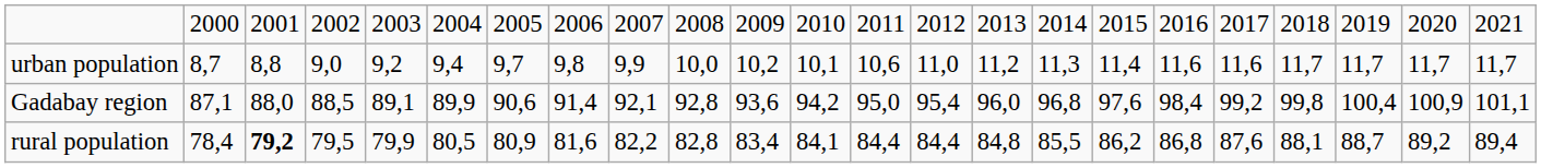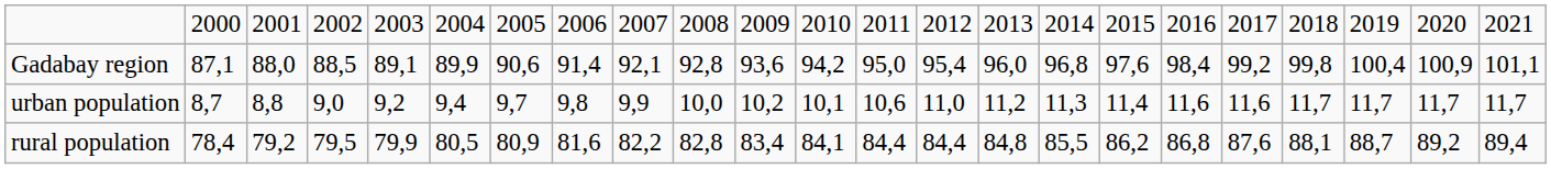 <table class="wikitable">
 <tr>
 <td></td>
 <td>2000</td>
 <td>2001</td>
 <td>2002</td>
 <td>2003</td>
 <td>2004</td>
 <td>2005</td>
 <td>2006</td>
 <td>2007</td>
 <td>2008</td>
 <td>2009</td>
 <td>2010</td>
 <td>2011</td>
 <td>2012</td>
 <td>2013</td>
 <td>2014</td>
 <td>2015</td>
 <td>2016</td>
 <td>2017</td>
 <td>2018</td>
 <td>2019</td>
 <td>2020</td>
 <td>2021</td>
 </tr>
 <tr>
+<td>Gadabay  region</td>
+<td>87,1</td>
+<td>88,0</td>
+<td>88,5</td>
+<td>89,1</td>
+<td>89,9</td>
+<td>90,6</td>
+<td>91,4</td>
+<td>92,1</td>
+<td>92,8</td>
+<td>93,6</td>
+<td>94,2</td>
+<td>95,0</td>
+<td>95,4</td>
+<td>96,0</td>
+<td>96,8</td>
+<td>97,6</td>
+<td>98,4</td>
+<td>99,2</td>
+<td>99,8</td>
+<td>100,4</td>
+<td>100,9</td>
+<td>101,1</td>
+</tr>
+<tr>
 <td>urban  population</td>
 <td>8,7</td>
 <td>8,8</td>
 <td>9,0</td>
 <td>9,2</td>
 <td>9,4</td>
 <td>9,7</td>
 <td>9,8</td>
 <td>9,9</td>
 <td>10,0</td>
 <td>10,2</td>
 <td>10,1</td>
 <td>10,6</td>
 <td>11,0</td>
 <td>11,2</td>
 <td>11,3</td>
 <td>11,4</td>
 <td>11,6</td>
 <td>11,6</td>
 <td>11,7</td>
 <td>11,7</td>
 <td>11,7</td>
 <td>11,7</td>
 </tr>
 <tr>
-<td>Gadabay  region</td>
-<td>87,1</td>
-<td>88,0</td>
-<td>88,5</td>
-<td>89,1</td>
-<td>89,9</td>
-<td>90,6</td>
-<td>91,4</td>
-<td>92,1</td>
-<td>92,8</td>
-<td>93,6</td>
-<td>94,2</td>
-<td>95,0</td>
-<td>95,4</td>
-<td>96,0</td>
-<td>96,8</td>
-<td>97,6</td>
-<td>98,4</td>
-<td>99,2</td>
-<td>99,8</td>
-<td>100,4</td>
-<td>100,9</td>
-<td>101,1</td>
-</tr>
-<tr>
 <td>rural  population</td>
 <td>78,4</td>
-<td><strong>79,2</strong></td>
+<td>79,2</td>
 <td>79,5</td>
 <td>79,9</td>
 <td>80,5</td>
 <td>80,9</td>
 <td>81,6</td>
 <td>82,2</td>
 <td>82,8</td>
 <td>83,4</td>
 <td>84,1</td>
 <td>84,4</td>
 <td>84,4</td>
 <td>84,8</td>
 <td>85,5</td>
 <td>86,2</td>
 <td>86,8</td>
 <td>87,6</td>
 <td>88,1</td>
 <td>88,7</td>
 <td>89,2</td>
 <td>89,4</td>
 </tr>
 </table>
